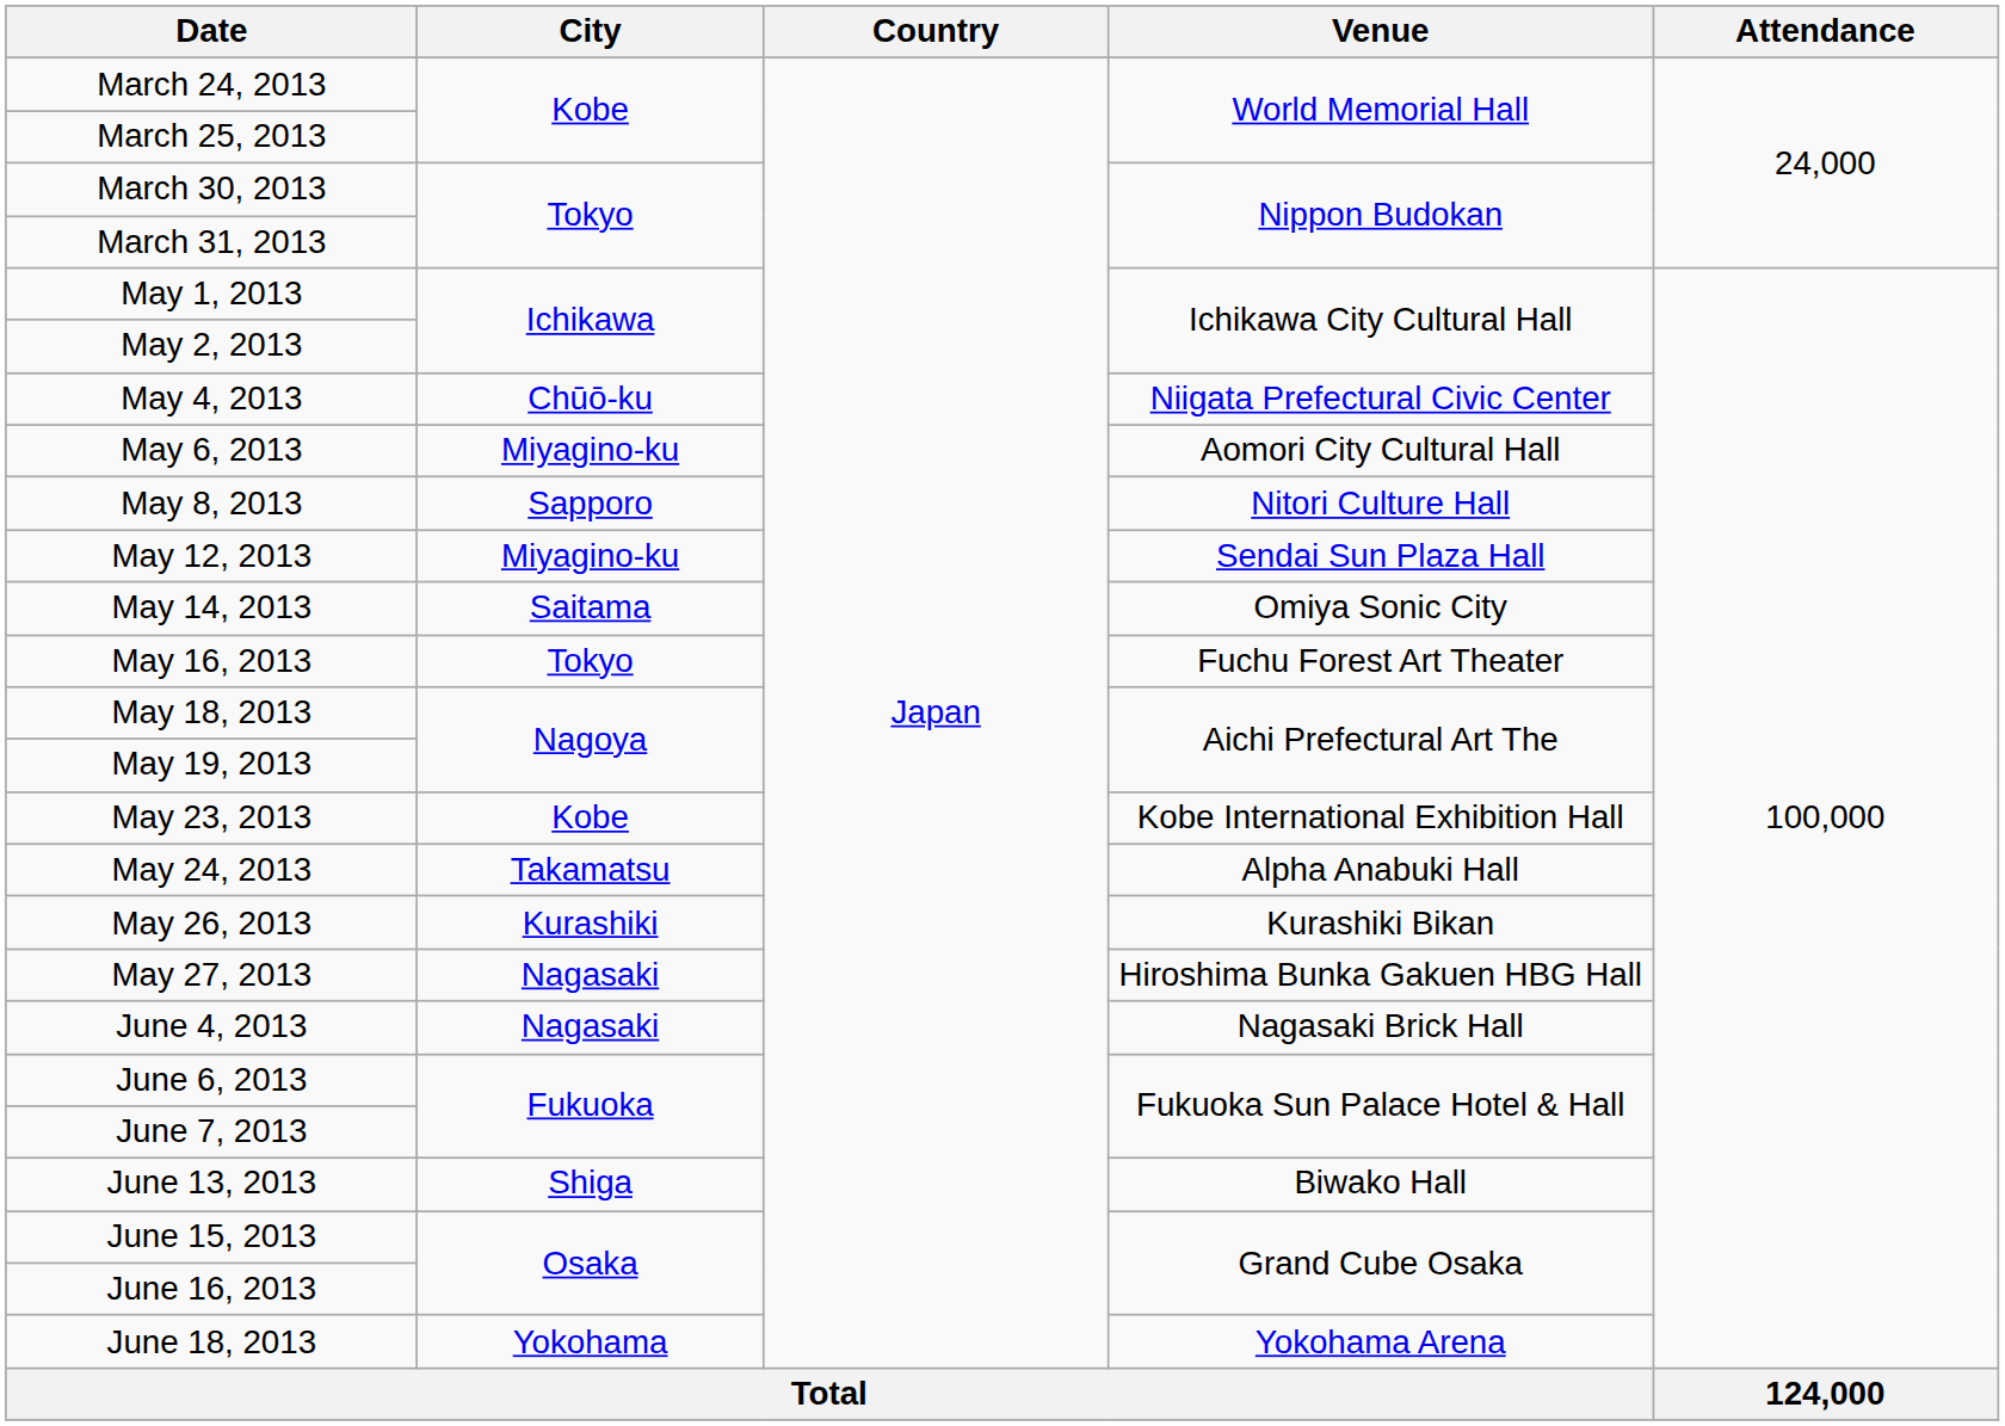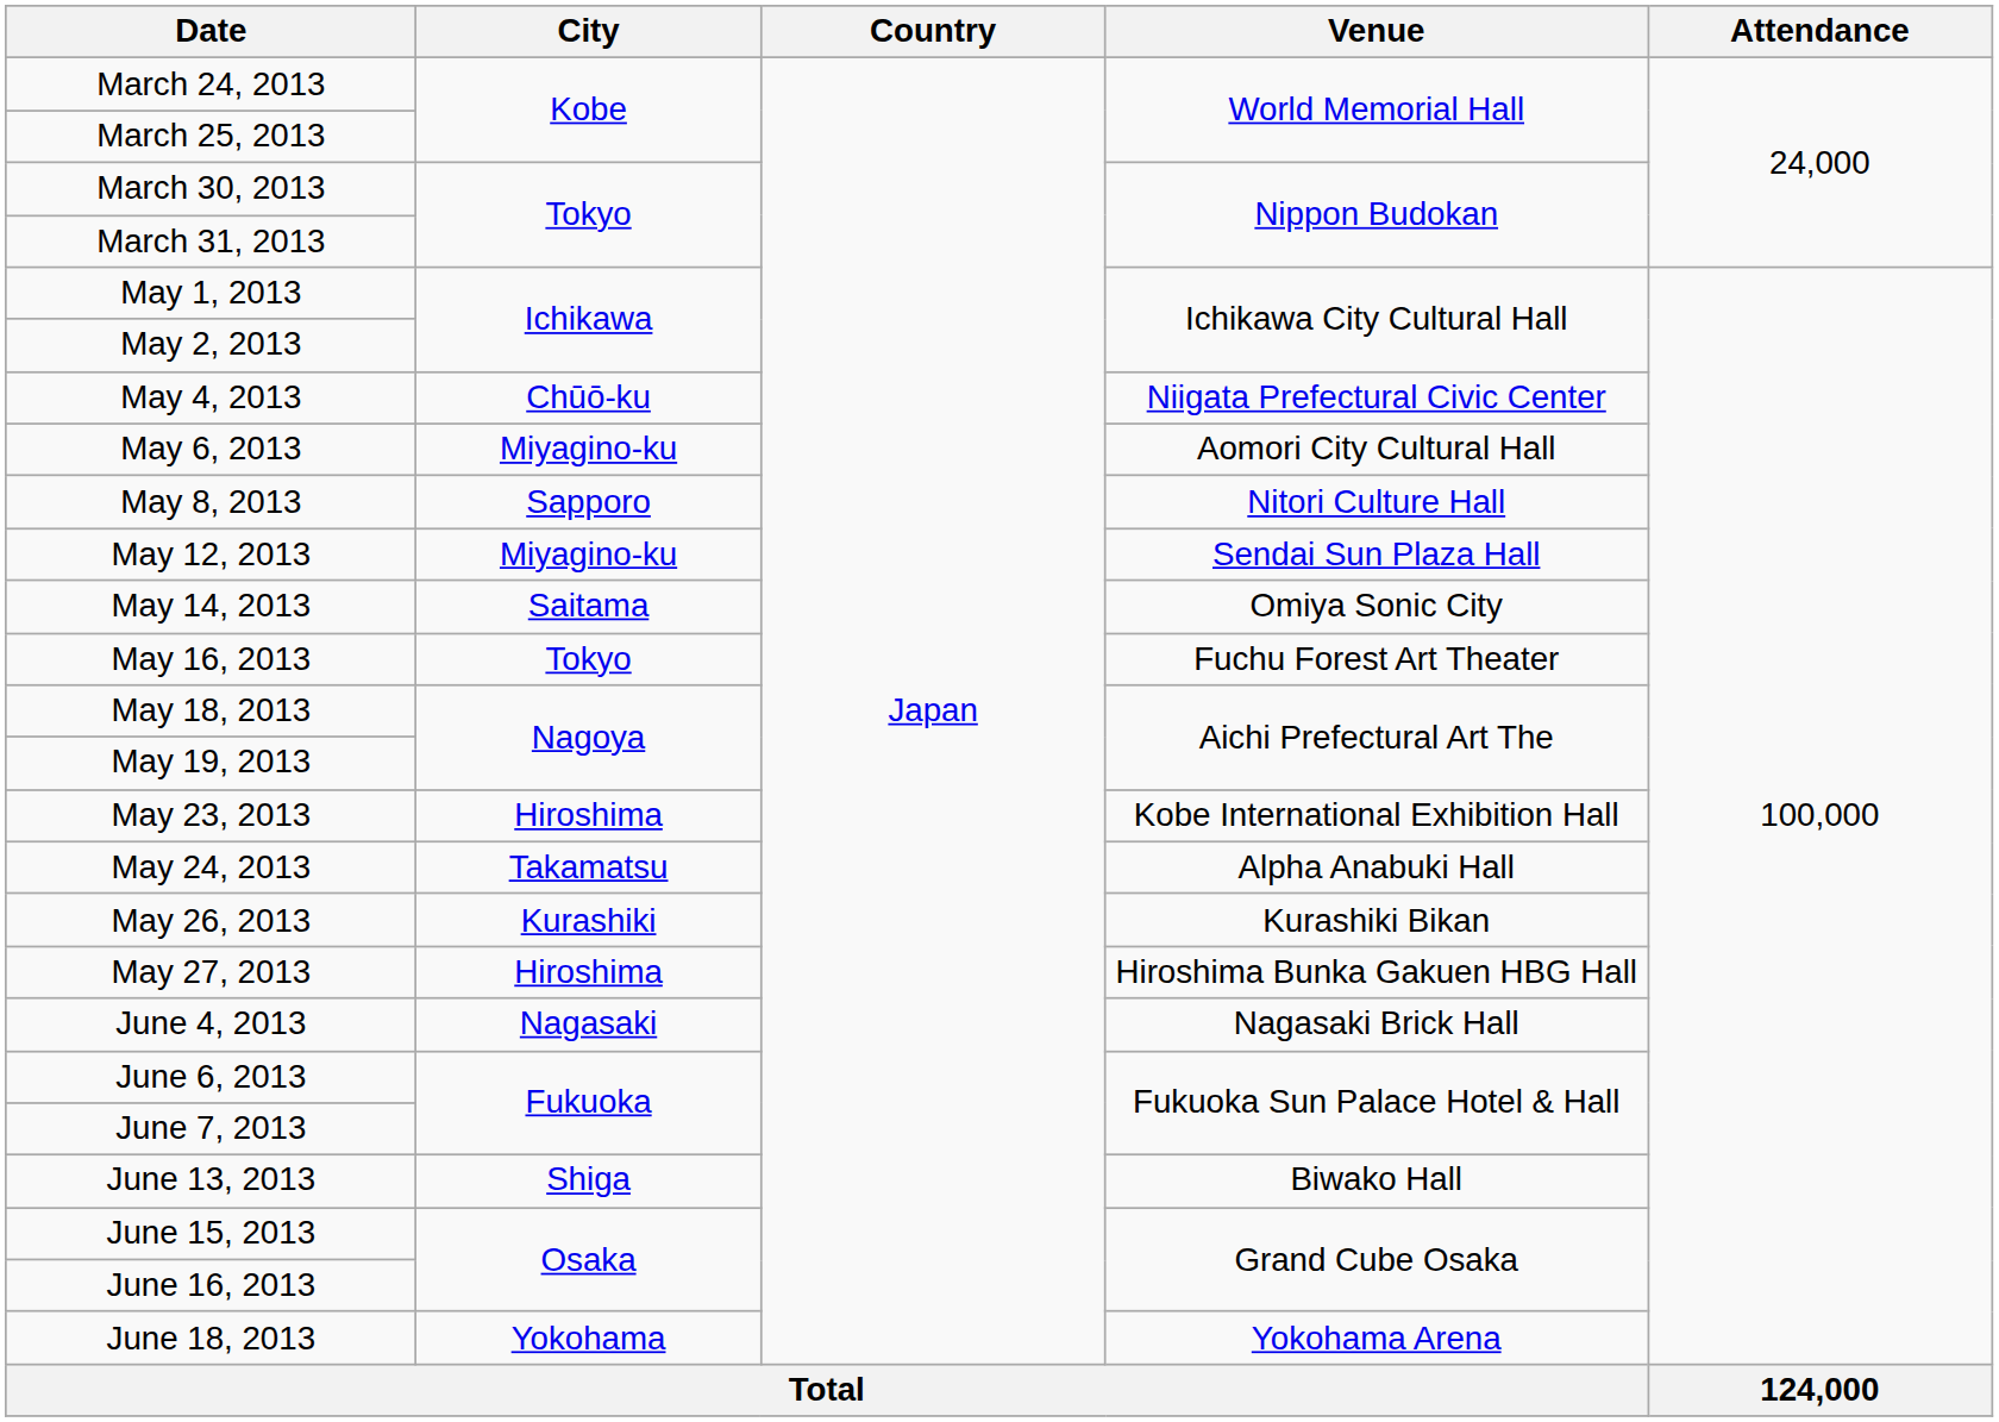 <table class="wikitable" style="text-align:center;">
 <tr>
 <th scope="col" style="width:12em;">Date</th>
 <th scope="col" style="width:10em;">City</th>
 <th scope="col" style="width:10em;">Country</th>
 <th scope="col" style="width:16em;">Venue</th>
 <th scope="col" style="width:10em;">Attendance</th>
 </tr>
 <tr>
 <td>March 24, 2013</td>
 <td rowspan="2"><a href='#'>Kobe</a></td>
 <td rowspan="25"><a href='#'>Japan</a></td>
 <td rowspan="2"><a href='#'>World Memorial Hall</a></td>
 <td rowspan="4">24,000</td>
 </tr>
 <tr>
 <td>March 25, 2013</td>
 </tr>
 <tr>
 <td>March 30, 2013</td>
 <td rowspan="2"><a href='#'>Tokyo</a></td>
 <td rowspan="2"><a href='#'>Nippon Budokan</a></td>
 </tr>
 <tr>
 <td>March 31, 2013</td>
 </tr>
 <tr>
 <td>May 1, 2013</td>
 <td rowspan="2"><a href='#'>Ichikawa</a></td>
 <td rowspan="2">Ichikawa City Cultural Hall</td>
 <td rowspan="21">100,000</td>
 </tr>
 <tr>
 <td>May 2, 2013</td>
 </tr>
 <tr>
 <td>May 4, 2013</td>
 <td><a href='#'>Chūō-ku</a></td>
 <td><a href='#'>Niigata Prefectural Civic Center</a></td>
 </tr>
 <tr>
 <td>May 6, 2013</td>
 <td><a href='#'>Miyagino-ku</a></td>
 <td>Aomori City Cultural Hall</td>
 </tr>
 <tr>
 <td>May 8, 2013</td>
 <td><a href='#'>Sapporo</a></td>
 <td><a href='#'>Nitori Culture Hall</a></td>
 </tr>
 <tr>
 <td>May 12, 2013</td>
 <td><a href='#'>Miyagino-ku</a></td>
 <td><a href='#'>Sendai Sun Plaza Hall</a></td>
 </tr>
 <tr>
 <td>May 14, 2013</td>
 <td><a href='#'>Saitama</a></td>
 <td>Omiya Sonic City</td>
 </tr>
 <tr>
 <td>May 16, 2013</td>
 <td><a href='#'>Tokyo</a></td>
 <td>Fuchu Forest Art Theater</td>
 </tr>
 <tr>
 <td>May 18, 2013</td>
 <td rowspan="2"><a href='#'>Nagoya</a></td>
 <td rowspan="2">Aichi Prefectural Art The</td>
 </tr>
 <tr>
 <td>May 19, 2013</td>
 </tr>
 <tr>
 <td>May 23, 2013</td>
-<td><a href='#'>Kobe</a></td>
+<td><a href='#'>Hiroshima</a></td>
 <td>Kobe International Exhibition Hall</td>
 </tr>
 <tr>
 <td>May 24, 2013</td>
 <td><a href='#'>Takamatsu</a></td>
 <td>Alpha Anabuki Hall</td>
 </tr>
 <tr>
 <td>May 26, 2013</td>
 <td><a href='#'>Kurashiki</a></td>
 <td>Kurashiki Bikan</td>
 </tr>
 <tr>
 <td>May 27, 2013</td>
-<td><a href='#'>Nagasaki</a></td>
+<td><a href='#'>Hiroshima</a></td>
 <td>Hiroshima Bunka Gakuen HBG Hall</td>
 </tr>
 <tr>
 <td>June 4, 2013</td>
 <td><a href='#'>Nagasaki</a></td>
 <td>Nagasaki Brick Hall</td>
 </tr>
 <tr>
 <td>June 6, 2013</td>
 <td rowspan="2"><a href='#'>Fukuoka</a></td>
 <td rowspan="2">Fukuoka Sun Palace Hotel & Hall</td>
 </tr>
 <tr>
 <td>June 7, 2013</td>
 </tr>
 <tr>
 <td>June 13, 2013</td>
 <td><a href='#'>Shiga</a></td>
 <td>Biwako Hall</td>
 </tr>
 <tr>
 <td>June 15, 2013</td>
 <td rowspan="2"><a href='#'>Osaka</a></td>
 <td rowspan="2">Grand Cube Osaka</td>
 </tr>
 <tr>
 <td>June 16, 2013</td>
 </tr>
 <tr>
 <td>June 18, 2013</td>
 <td><a href='#'>Yokohama</a></td>
 <td><a href='#'>Yokohama Arena</a></td>
 </tr>
 <tr>
 <th colspan="4"><strong>Total</strong></th>
 <th><strong>124,000</strong></th>
 </tr>
 </table>
